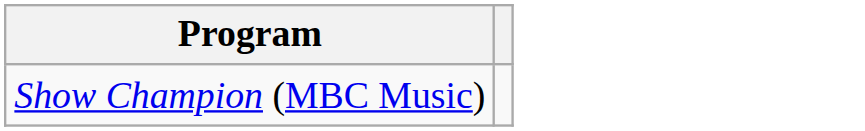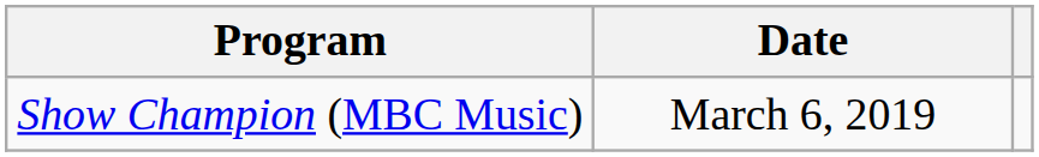 <table class="wikitable" style="text-align:center">
 <tr>
 <th width="200">Program</th>
+<th width="140">Date</th>
 <th></th>
 </tr>
 <tr>
 <td><em><a href='#'>Show Champion</a></em> (<a href='#'>MBC Music</a>)</td>
+<td>March 6, 2019</td>
 <td></td>
 </tr>
 </table>
